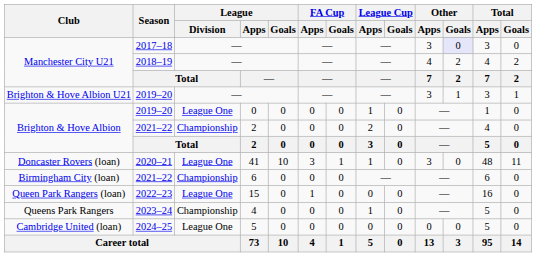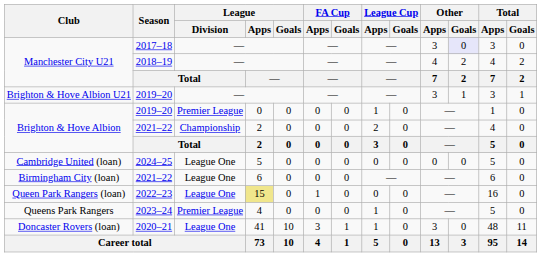 <table class=wikitable style="text-align: center;">
 <tr>
 <th rowspan=2>Club</th>
 <th rowspan=2>Season</th>
 <th colspan=3>League</th>
 <th colspan=2><a href='#'>FA Cup</a></th>
 <th colspan=2><a href='#'>League Cup</a></th>
 <th colspan=2>Other</th>
 <th colspan=2>Total</th>
 </tr>
 <tr>
 <th>Division</th>
 <th>Apps</th>
 <th>Goals</th>
 <th>Apps</th>
 <th>Goals</th>
 <th>Apps</th>
 <th>Goals</th>
 <th>Apps</th>
 <th>Goals</th>
 <th>Apps</th>
 <th>Goals</th>
 </tr>
 <tr>
 <td rowspan=3><a href='#'>Manchester City U21</a></td>
 <td><a href='#'>2017–18</a></td>
 <td colspan=3>—</td>
 <td colspan=2>—</td>
 <td colspan=2>—</td>
 <td>3</td>
 <td style="background: lavender;">0</td>
 <td>3</td>
 <td>0</td>
 </tr>
 <tr>
 <td><a href='#'>2018–19</a></td>
 <td colspan=3>—</td>
 <td colspan=2>—</td>
 <td colspan=2>—</td>
 <td>4</td>
 <td>2</td>
 <td>4</td>
 <td>2</td>
 </tr>
 <tr>
 <th colspan=2>Total</th>
 <th colspan=2>—</th>
 <th colspan=2>—</th>
 <th colspan=2>—</th>
 <th>7</th>
 <th>2</th>
 <th>7</th>
 <th>2</th>
 </tr>
 <tr>
 <td><a href='#'>Brighton & Hove Albion U21</a></td>
 <td><a href='#'>2019–20</a></td>
 <td colspan=3>—</td>
 <td colspan=2>—</td>
 <td colspan=2>—</td>
 <td>3</td>
 <td>1</td>
 <td>3</td>
 <td>1</td>
 </tr>
 <tr>
 <td rowspan=3><a href='#'>Brighton & Hove Albion</a></td>
 <td><a href='#'>2019–20</a></td>
-<td><a href='#'>League One</a></td>
+<td><a href='#'>Premier League</a></td>
 <td>0</td>
 <td>0</td>
 <td>0</td>
 <td>0</td>
 <td>1</td>
 <td>0</td>
 <td colspan=2>—</td>
 <td>1</td>
 <td>0</td>
 </tr>
 <tr>
 <td><a href='#'>2021–22</a></td>
 <td><a href='#'>Championship</a></td>
 <td>2</td>
 <td>0</td>
 <td>0</td>
 <td>0</td>
 <td>2</td>
 <td>0</td>
 <td colspan=2>—</td>
 <td>4</td>
 <td>0</td>
 </tr>
 <tr>
 <th colspan=2>Total</th>
 <th>2</th>
 <th>0</th>
 <th>0</th>
 <th>0</th>
 <th>3</th>
 <th>0</th>
 <th colspan=2>—</th>
 <th>5</th>
 <th>0</th>
 </tr>
 <tr>
+<td><a href='#'>Cambridge United</a> (loan)</td>
+<td><a href='#'>2024–25</a></td>
+<td>League One</td>
+<td>5</td>
+<td>0</td>
+<td>0</td>
+<td>0</td>
+<td>0</td>
+<td>0</td>
+<td>0</td>
+<td>0</td>
+<td>5</td>
+<td>0</td>
+</tr>
+<tr>
+<td><a href='#'>Birmingham City</a> (loan)</td>
+<td><a href='#'>2021–22</a></td>
+<td>League One</td>
+<td>6</td>
+<td>0</td>
+<td>0</td>
+<td>0</td>
+<td colspan=2>—</td>
+<td colspan=2>—</td>
+<td>6</td>
+<td>0</td>
+</tr>
+<tr>
+<td><a href='#'>Queen Park Rangers</a> (loan)</td>
+<td><a href='#'>2022–23</a></td>
+<td><a href='#'>League One</a></td>
+<td style="background: khaki;">15</td>
+<td>0</td>
+<td>1</td>
+<td>0</td>
+<td>0</td>
+<td>0</td>
+<td colspan=2>—</td>
+<td>16</td>
+<td>0</td>
+</tr>
+<tr>
+<td>Queens Park Rangers</td>
+<td><a href='#'>2023–24</a></td>
+<td><a href='#'>Premier League</a></td>
+<td>4</td>
+<td>0</td>
+<td>0</td>
+<td>0</td>
+<td>1</td>
+<td>0</td>
+<td colspan=2>—</td>
+<td>5</td>
+<td>0</td>
+</tr>
+<tr>
 <td><a href='#'>Doncaster Rovers</a> (loan)</td>
 <td><a href='#'>2020–21</a></td>
 <td><a href='#'>League One</a></td>
 <td>41</td>
 <td>10</td>
 <td>3</td>
 <td>1</td>
 <td>1</td>
 <td>0</td>
 <td>3</td>
 <td>0</td>
 <td>48</td>
 <td>11</td>
 </tr>
 <tr>
-<td><a href='#'>Birmingham City</a> (loan)</td>
-<td><a href='#'>2021–22</a></td>
-<td><a href='#'>Championship</a></td>
-<td>6</td>
-<td>0</td>
-<td>0</td>
-<td>0</td>
-<td colspan=2>—</td>
-<td colspan=2>—</td>
-<td>6</td>
-<td>0</td>
-</tr>
-<tr>
-<td><a href='#'>Queen Park Rangers</a> (loan)</td>
-<td><a href='#'>2022–23</a></td>
-<td><a href='#'>League One</a></td>
-<td>15</td>
-<td>0</td>
-<td>1</td>
-<td>0</td>
-<td>0</td>
-<td>0</td>
-<td colspan=2>—</td>
-<td>16</td>
-<td>0</td>
-</tr>
-<tr>
-<td>Queens Park Rangers</td>
-<td><a href='#'>2023–24</a></td>
-<td>Championship</td>
-<td>4</td>
-<td>0</td>
-<td>0</td>
-<td>0</td>
-<td>1</td>
-<td>0</td>
-<td colspan=2>—</td>
-<td>5</td>
-<td>0</td>
-</tr>
-<tr>
-<td><a href='#'>Cambridge United</a> (loan)</td>
-<td><a href='#'>2024–25</a></td>
-<td>League One</td>
-<td>5</td>
-<td>0</td>
-<td>0</td>
-<td>0</td>
-<td>0</td>
-<td>0</td>
-<td>0</td>
-<td>0</td>
-<td>5</td>
-<td>0</td>
-</tr>
-<tr>
 <th colspan=3>Career total</th>
 <th>73</th>
 <th>10</th>
 <th>4</th>
 <th>1</th>
 <th>5</th>
 <th>0</th>
 <th>13</th>
 <th>3</th>
 <th>95</th>
 <th>14</th>
 </tr>
 </table>
